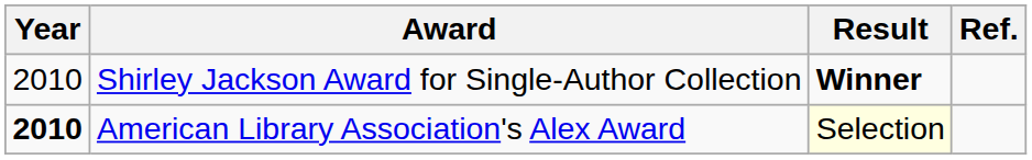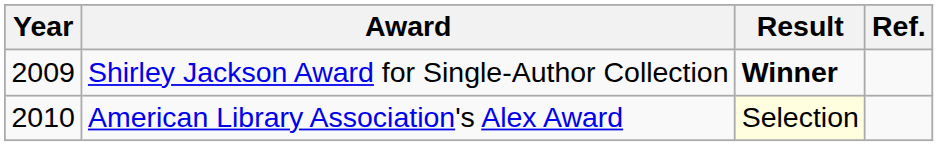 <table class="wikitable sortable mw-collapsible">
 <tr>
 <th>Year</th>
 <th>Award</th>
 <th>Result</th>
 <th>Ref.</th>
 </tr>
 <tr>
-<td>2010</td>
+<td>2009</td>
 <td><a href='#'>Shirley Jackson Award</a> for Single-Author Collection</td>
 <td><strong>Winner</strong></td>
 <td></td>
 </tr>
 <tr>
-<td><strong>2010</strong></td>
+<td>2010</td>
 <td><a href='#'>American Library Association</a>'s <a href='#'>Alex Award</a></td>
 <td style="background: lightyellow;">Selection</td>
 <td></td>
 </tr>
 </table>
